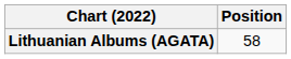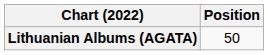 <table class="wikitable plainrowheaders" style="text-align:center">
 <tr>
 <th scope="col">Chart (2022)</th>
 <th scope="col">Position</th>
 </tr>
 <tr>
 <th scope="row">Lithuanian Albums (AGATA)</th>
-<td>58</td>
+<td>50</td>
 </tr>
 </table>
